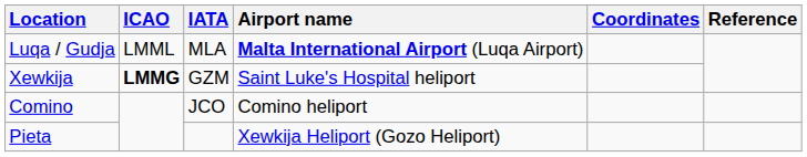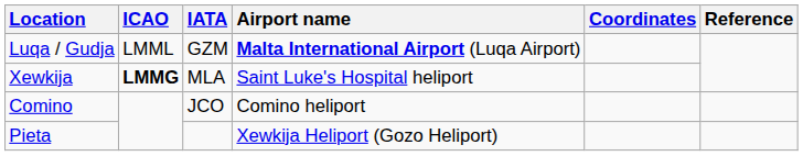 <table class="wikitable sortable">
 <tr valign="baseline">
 <th style="text-align:left; white-space:nowrap;"><a href='#'>Location</a></th>
 <th style="text-align:left;"><a href='#'>ICAO</a></th>
 <th style="text-align:left;"><a href='#'>IATA</a></th>
 <th style="text-align:left; white-space:nowrap;">Airport name</th>
 <th style="text-align:left;"><a href='#'>Coordinates</a></th>
 <th>Reference</th>
 </tr>
 <tr valign="top">
 <td><a href='#'>Luqa</a> / <a href='#'>Gudja</a></td>
 <td>LMML</td>
-<td>MLA</td>
+<td>GZM</td>
 <td><strong><a href='#'>Malta International Airport</a></strong> (Luqa Airport)</td>
 <td><small></small></td>
 <td rowspan="2"></td>
 </tr>
 <tr valign="top">
 <td><a href='#'>Xewkija</a></td>
 <td><strong>LMMG</strong></td>
-<td>GZM</td>
+<td>MLA</td>
 <td><a href='#'>Saint Luke's Hospital</a> heliport</td>
 <td><small></small></td>
 </tr>
 <tr valign="top">
 <td><a href='#'>Comino</a></td>
 <td rowspan="2"></td>
 <td>JCO</td>
 <td>Comino heliport</td>
 <td><small></small></td>
 <td></td>
 </tr>
 <tr>
 <td><a href='#'>Pieta</a></td>
 <td></td>
 <td><a href='#'>Xewkija Heliport</a> (Gozo Heliport)</td>
 <td></td>
 <td></td>
 </tr>
 </table>
